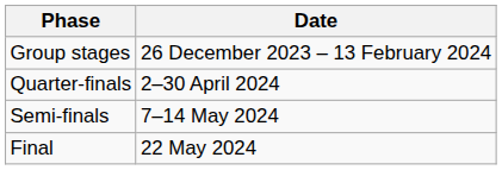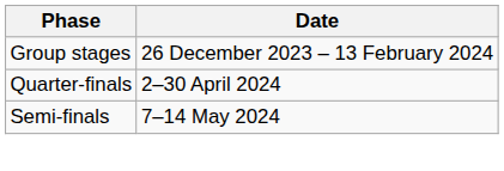 <table class="wikitable" style="text-align:center;">
 <tr>
 <th>Phase</th>
 <th>Date</th>
 </tr>
 <tr>
 <td align="left">Group stages</td>
 <td align="left">26 December 2023 – 13 February 2024</td>
 </tr>
 <tr>
 <td align="left">Quarter-finals</td>
 <td align="left">2–30 April 2024</td>
 </tr>
 <tr>
 <td align="left">Semi-finals</td>
 <td align="left">7–14 May 2024</td>
 </tr>
-<tr>
-<td align="left">Final</td>
-<td align="left">22 May 2024</td>
-</tr>
 </table>
